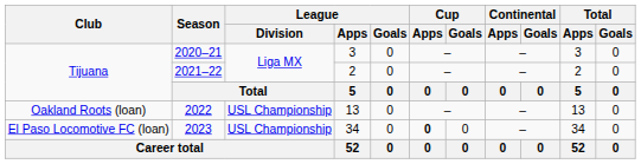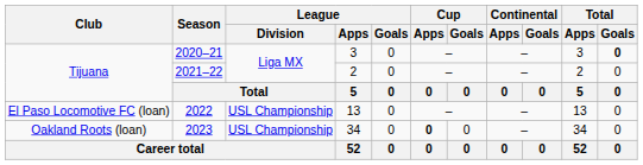 <table class=wikitable style=text-align:center>
 <tr>
 <th rowspan=2>Club</th>
 <th rowspan=2>Season</th>
 <th colspan=3>League</th>
 <th colspan=2>Cup</th>
 <th colspan=2>Continental</th>
 <th colspan=2>Total</th>
 </tr>
 <tr>
 <th>Division</th>
 <th>Apps</th>
 <th>Goals</th>
 <th>Apps</th>
 <th>Goals</th>
 <th>Apps</th>
 <th>Goals</th>
 <th>Apps</th>
 <th>Goals</th>
 </tr>
 <tr>
 <td rowspan=3><a href='#'>Tijuana</a></td>
 <td><a href='#'>2020–21</a></td>
 <td rowspan=2><a href='#'>Liga MX</a></td>
 <td>3</td>
 <td>0</td>
 <td colspan="2">–</td>
 <td colspan="2">–</td>
 <td>3</td>
-<td>0</td>
+<td><strong>0</strong></td>
 </tr>
 <tr>
 <td><a href='#'>2021–22</a></td>
 <td>2</td>
 <td>0</td>
 <td colspan="2">–</td>
 <td colspan="2">–</td>
 <td>2</td>
 <td>0</td>
 </tr>
 <tr>
 <th colspan="2"><strong>Total</strong></th>
 <th>5</th>
 <th>0</th>
 <th>0</th>
 <th>0</th>
 <th>0</th>
 <th>0</th>
 <th>5</th>
 <th>0</th>
 </tr>
 <tr>
-<td><a href='#'>Oakland Roots</a> (loan)</td>
+<td><a href='#'>El Paso Locomotive FC</a> (loan)</td>
 <td><a href='#'>2022</a></td>
 <td><a href='#'>USL Championship</a></td>
 <td>13</td>
 <td>0</td>
 <td colspan="2">–</td>
 <td colspan="2">–</td>
 <td>13</td>
 <td>0</td>
 </tr>
 <tr>
-<td><a href='#'>El Paso Locomotive FC</a> (loan)</td>
+<td><a href='#'>Oakland Roots</a> (loan)</td>
 <td><a href='#'>2023</a></td>
 <td><a href='#'>USL Championship</a></td>
 <td>34</td>
 <td>0</td>
 <td><strong>0</strong></td>
 <td>0</td>
 <td colspan="2">–</td>
 <td>34</td>
 <td>0</td>
 </tr>
 <tr>
 <th colspan=3>Career total</th>
 <th>52</th>
 <th>0</th>
 <th>0</th>
 <th>0</th>
 <th>0</th>
 <th>0</th>
 <th>52</th>
 <th>0</th>
 </tr>
 </table>
